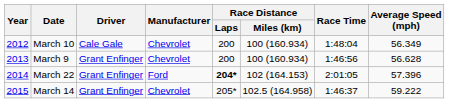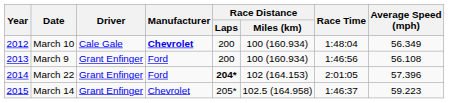 <table class="wikitable" style="font-size: 95%;">
 <tr>
 <th rowspan="2">Year</th>
 <th rowspan="2">Date</th>
 <th rowspan="2">Driver</th>
 <th rowspan="2">Manufacturer</th>
 <th colspan="2">Race Distance</th>
 <th rowspan="2">Race Time</th>
 <th rowspan="2">Average Speed<br>(mph)</th>
 </tr>
 <tr>
 <th>Laps</th>
 <th>Miles (km)</th>
 </tr>
 <tr>
 <td><a href='#'>2012</a></td>
 <td>March 10</td>
 <td><a href='#'>Cale Gale</a></td>
-<td><a href='#'>Chevrolet</a></td>
+<td><strong><a href='#'>Chevrolet</a></strong></td>
 <td align="center">200</td>
 <td align="center">100 (160.934)</td>
 <td align="center">1:48:04</td>
 <td align="center">56.349</td>
 </tr>
 <tr>
 <td><a href='#'>2013</a></td>
 <td>March 9</td>
 <td><a href='#'>Grant Enfinger</a></td>
-<td><a href='#'>Chevrolet</a></td>
+<td><a href='#'>Ford</a></td>
 <td align="center">200</td>
 <td align="center">100 (160.934)</td>
 <td align="center">1:46:56</td>
-<td align="center">56.628</td>
+<td align="center">56.108</td>
 </tr>
 <tr>
 <td><a href='#'>2014</a></td>
 <td>March 22</td>
 <td><a href='#'>Grant Enfinger</a></td>
 <td><a href='#'>Ford</a></td>
 <td align="center"><strong>204*</strong></td>
 <td align="center">102 (164.153)</td>
 <td align="center">2:01:05</td>
 <td align="center">57.396</td>
 </tr>
 <tr>
 <td><a href='#'>2015</a></td>
 <td>March 14</td>
 <td><a href='#'>Grant Enfinger</a></td>
 <td><a href='#'>Chevrolet</a></td>
 <td align="center">205*</td>
 <td align="center">102.5 (164.958)</td>
 <td align="center">1:46:37</td>
-<td align="center">59.222</td>
+<td align="center">59.223</td>
 </tr>
 </table>
